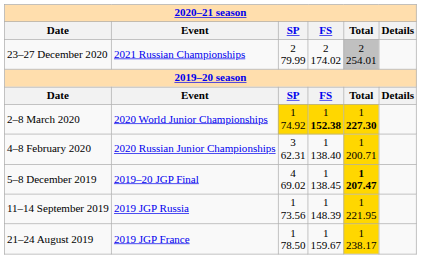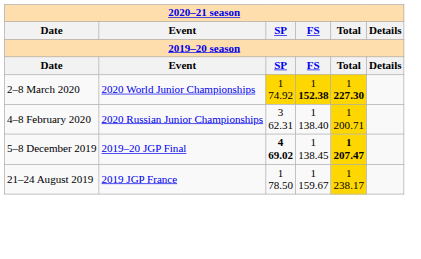 <table class="wikitable"|->
 <tr>
 <td style="background:#ffdead; text-align:center" colspan=6><a href='#'><strong>2020–21 season</strong></a></td>
 </tr>
 <tr>
 <th>Date</th>
 <th>Event</th>
 <th><a href='#'>SP</a></th>
 <th><a href='#'>FS</a></th>
 <th>Total</th>
 <th>Details</th>
-</tr>
-<tr>
-<td>23–27 December 2020</td>
-<td><a href='#'>2021 Russian Championships</a></td>
-<td style="text-align:center">2 <br> 79.99</td>
-<td style="text-align:center">2 <br> 174.02</td>
-<td style="text-align:center; background:Silver">2 <br> 254.01</td>
-<td style="text-align:center"></td>
 </tr>
 <tr>
 <th style="background-color:#ffdead; text-align:center" colspan=6><a href='#'>2019–20 season</a></th>
 </tr>
 <tr>
 <th>Date</th>
 <th>Event</th>
 <th><a href='#'>SP</a></th>
 <th><a href='#'>FS</a></th>
 <th>Total</th>
 <th>Details</th>
 </tr>
 <tr>
 <td>2–8 March 2020</td>
 <td><a href='#'>2020 World Junior Championships</a></td>
 <td style="text-align:center; background:gold">1 <br> 74.92</td>
 <td style="text-align:center; background:gold">1 <br> <strong>152.38</strong></td>
 <td style="text-align:center; background:gold">1 <br> <strong>227.30</strong></td>
 <td style="text-align:center"></td>
 </tr>
 <tr>
 <td>4–8 February 2020</td>
 <td><a href='#'>2020 Russian Junior Championships</a></td>
 <td style="text-align:center">3 <br> 62.31</td>
 <td style="text-align:center">1 <br> 138.40</td>
 <td style="text-align:center; background:gold">1 <br> 200.71</td>
 <td style="text-align:center"></td>
 </tr>
 <tr>
 <td>5–8 December 2019</td>
 <td><a href='#'>2019–20 JGP Final</a></td>
-<td style="text-align:center">4 <br> 69.02</td>
+<td style="text-align:center"><strong>4 <br> 69.02</strong></td>
 <td style="text-align:center">1 <br> 138.45</td>
 <td style="text-align:center; background:gold"><strong>1<br> 207.47</strong></td>
-<td style="text-align:center"></td>
-</tr>
-<tr>
-<td>11–14 September 2019</td>
-<td><a href='#'>2019 JGP Russia</a></td>
-<td style="text-align:center">1 <br> 73.56</td>
-<td style="text-align:center">1 <br> 148.39</td>
-<td style="text-align:center; background:gold">1<br> 221.95</td>
 <td style="text-align:center"></td>
 </tr>
 <tr>
 <td>21–24 August 2019</td>
 <td><a href='#'>2019 JGP France</a></td>
 <td style="text-align:center">1 <br> 78.50</td>
 <td style="text-align:center">1 <br> 159.67</td>
 <td style="text-align:center; background:gold">1 <br> 238.17</td>
 <td style="text-align:center"></td>
 </tr>
 </table>
